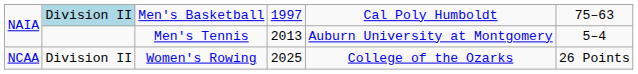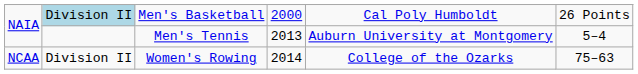 <table class="wikitable" style="text-align:center">
 <tr>
 </tr>
 <tr>
 <td rowspan="2"><a href='#'>NAIA</a></td>
 <td style="background: lightblue;">Division II</td>
 <td><a href='#'>Men's Basketball</a></td>
-<td><a href='#'>1997</a></td>
+<td><a href='#'>2000</a></td>
 <td><a href='#'>Cal Poly Humboldt</a></td>
-<td>75–63</td>
+<td>26 Points</td>
 </tr>
 <tr>
 <td></td>
 <td><a href='#'>Men's Tennis</a></td>
 <td>2013</td>
 <td><a href='#'>Auburn University at Montgomery</a></td>
 <td>5–4</td>
 </tr>
 <tr>
 <td><a href='#'>NCAA</a></td>
 <td>Division II</td>
 <td><a href='#'>Women's Rowing</a></td>
-<td>2025</td>
+<td>2014</td>
 <td><a href='#'>College of the Ozarks</a></td>
-<td>26 Points</td>
+<td>75–63</td>
 </tr>
 </table>
